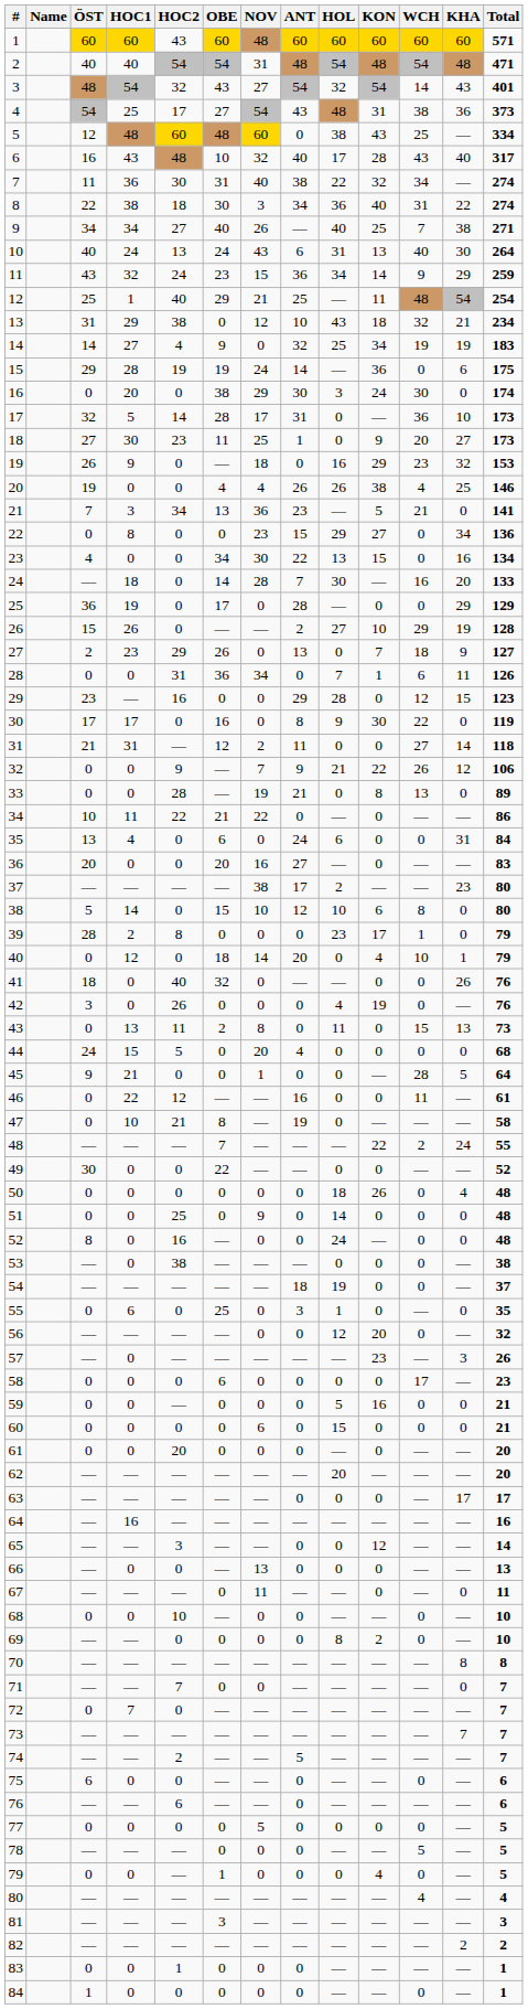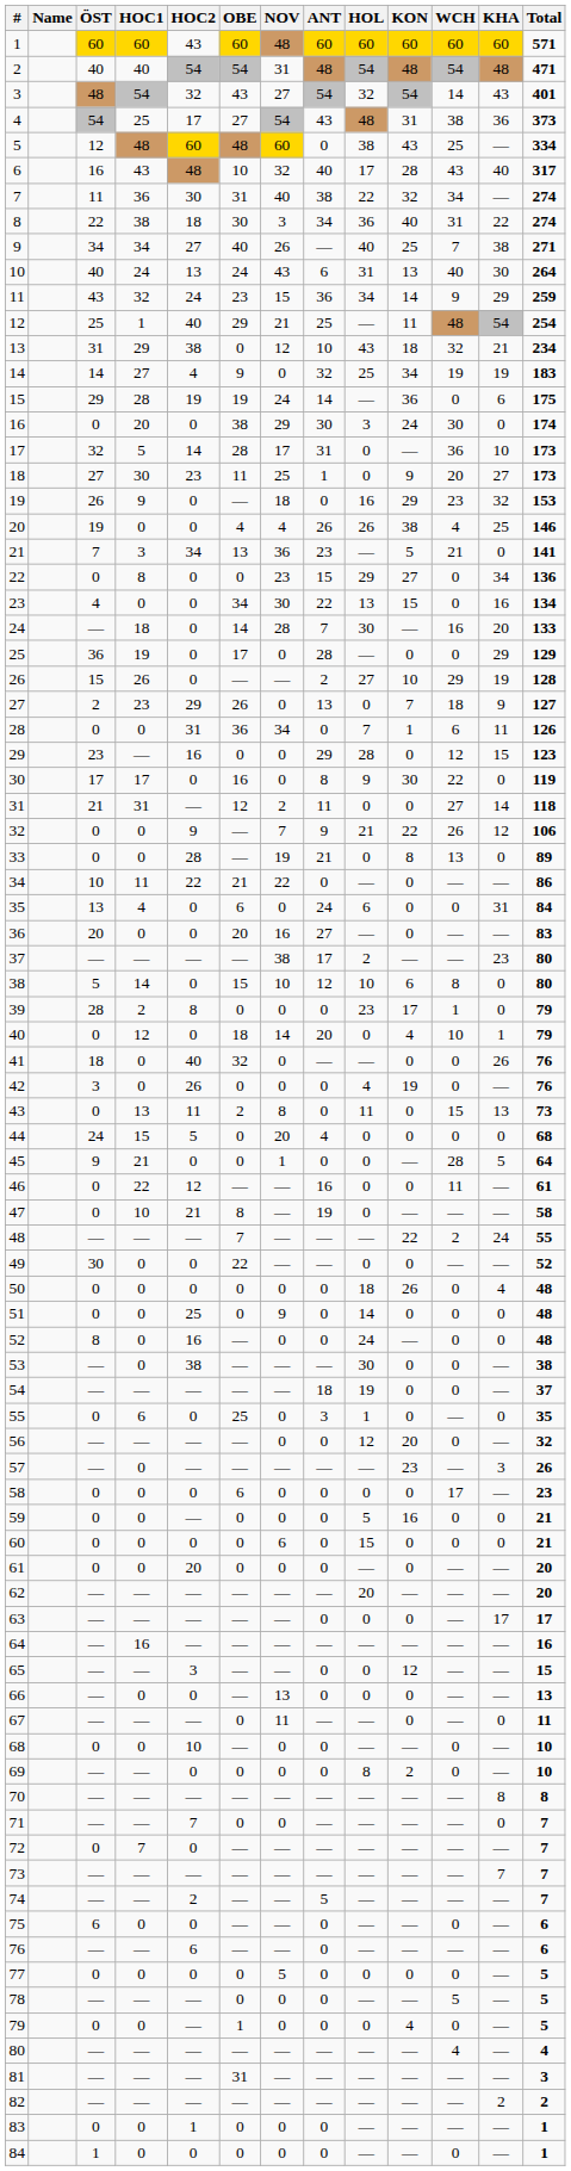 <table class="wikitable sortable" style="text-align:center;">
 <tr>
 <th>#</th>
 <th>Name</th>
 <th>ÖST</th>
 <th>HOC1</th>
 <th>HOC2</th>
 <th>OBE</th>
 <th>NOV</th>
 <th>ANT</th>
 <th>HOL</th>
 <th>KON</th>
 <th>WCH</th>
 <th>KHA</th>
 <th>Total</th>
 </tr>
 <tr>
 <td>1</td>
 <td align="left"></td>
 <td bgcolor="gold">60</td>
 <td bgcolor="gold">60</td>
 <td>43</td>
 <td bgcolor="gold">60</td>
 <td bgcolor=CC9966>48</td>
 <td bgcolor="gold">60</td>
 <td bgcolor="gold">60</td>
 <td bgcolor="gold">60</td>
 <td bgcolor="gold">60</td>
 <td bgcolor="gold">60</td>
 <td><strong>571</strong></td>
 </tr>
 <tr>
 <td>2</td>
 <td align="left"></td>
 <td>40</td>
 <td>40</td>
 <td bgcolor="silver">54</td>
 <td bgcolor="silver">54</td>
 <td>31</td>
 <td bgcolor=CC9966>48</td>
 <td bgcolor="silver">54</td>
 <td bgcolor=CC9966>48</td>
 <td bgcolor="silver">54</td>
 <td bgcolor=CC9966>48</td>
 <td><strong>471</strong></td>
 </tr>
 <tr>
 <td>3</td>
 <td align="left"></td>
 <td bgcolor=CC9966>48</td>
 <td bgcolor="silver">54</td>
 <td>32</td>
 <td>43</td>
 <td>27</td>
 <td bgcolor="silver">54</td>
 <td>32</td>
 <td bgcolor="silver">54</td>
 <td>14</td>
 <td>43</td>
 <td><strong>401</strong></td>
 </tr>
 <tr>
 <td>4</td>
 <td align="left"></td>
 <td bgcolor="silver">54</td>
 <td>25</td>
 <td>17</td>
 <td>27</td>
 <td bgcolor="silver">54</td>
 <td>43</td>
 <td bgcolor=CC9966>48</td>
 <td>31</td>
 <td>38</td>
 <td>36</td>
 <td><strong>373</strong></td>
 </tr>
 <tr>
 <td>5</td>
 <td align="left"></td>
 <td>12</td>
 <td bgcolor=CC9966>48</td>
 <td bgcolor="gold">60</td>
 <td bgcolor=CC9966>48</td>
 <td bgcolor="gold">60</td>
 <td>0</td>
 <td>38</td>
 <td>43</td>
 <td>25</td>
 <td>—</td>
 <td><strong>334</strong></td>
 </tr>
 <tr>
 <td>6</td>
 <td align="left"></td>
 <td>16</td>
 <td>43</td>
 <td bgcolor=CC9966>48</td>
 <td>10</td>
 <td>32</td>
 <td>40</td>
 <td>17</td>
 <td>28</td>
 <td>43</td>
 <td>40</td>
 <td><strong>317</strong></td>
 </tr>
 <tr>
 <td>7</td>
 <td align="left"></td>
 <td>11</td>
 <td>36</td>
 <td>30</td>
 <td>31</td>
 <td>40</td>
 <td>38</td>
 <td>22</td>
 <td>32</td>
 <td>34</td>
 <td>—</td>
 <td><strong>274</strong></td>
 </tr>
 <tr>
 <td>8</td>
 <td align="left"></td>
 <td>22</td>
 <td>38</td>
 <td>18</td>
 <td>30</td>
 <td>3</td>
 <td>34</td>
 <td>36</td>
 <td>40</td>
 <td>31</td>
 <td>22</td>
 <td><strong>274</strong></td>
 </tr>
 <tr>
 <td>9</td>
 <td align="left"></td>
 <td>34</td>
 <td>34</td>
 <td>27</td>
 <td>40</td>
 <td>26</td>
 <td>—</td>
 <td>40</td>
 <td>25</td>
 <td>7</td>
 <td>38</td>
 <td><strong>271</strong></td>
 </tr>
 <tr>
 <td>10</td>
 <td align="left"></td>
 <td>40</td>
 <td>24</td>
 <td>13</td>
 <td>24</td>
 <td>43</td>
 <td>6</td>
 <td>31</td>
 <td>13</td>
 <td>40</td>
 <td>30</td>
 <td><strong>264</strong></td>
 </tr>
 <tr>
 <td>11</td>
 <td align="left"></td>
 <td>43</td>
 <td>32</td>
 <td>24</td>
 <td>23</td>
 <td>15</td>
 <td>36</td>
 <td>34</td>
 <td>14</td>
 <td>9</td>
 <td>29</td>
 <td><strong>259</strong></td>
 </tr>
 <tr>
 <td>12</td>
 <td align="left"></td>
 <td>25</td>
 <td>1</td>
 <td>40</td>
 <td>29</td>
 <td>21</td>
 <td>25</td>
 <td>—</td>
 <td>11</td>
 <td bgcolor=CC9966>48</td>
 <td bgcolor="silver">54</td>
 <td><strong>254</strong></td>
 </tr>
 <tr>
 <td>13</td>
 <td align="left"></td>
 <td>31</td>
 <td>29</td>
 <td>38</td>
 <td>0</td>
 <td>12</td>
 <td>10</td>
 <td>43</td>
 <td>18</td>
 <td>32</td>
 <td>21</td>
 <td><strong>234</strong></td>
 </tr>
 <tr>
 <td>14</td>
 <td align="left"></td>
 <td>14</td>
 <td>27</td>
 <td>4</td>
 <td>9</td>
 <td>0</td>
 <td>32</td>
 <td>25</td>
 <td>34</td>
 <td>19</td>
 <td>19</td>
 <td><strong>183</strong></td>
 </tr>
 <tr>
 <td>15</td>
 <td align="left"></td>
 <td>29</td>
 <td>28</td>
 <td>19</td>
 <td>19</td>
 <td>24</td>
 <td>14</td>
 <td>—</td>
 <td>36</td>
 <td>0</td>
 <td>6</td>
 <td><strong>175</strong></td>
 </tr>
 <tr>
 <td>16</td>
 <td align="left"></td>
 <td>0</td>
 <td>20</td>
 <td>0</td>
 <td>38</td>
 <td>29</td>
 <td>30</td>
 <td>3</td>
 <td>24</td>
 <td>30</td>
 <td>0</td>
 <td><strong>174</strong></td>
 </tr>
 <tr>
 <td>17</td>
 <td align="left"></td>
 <td>32</td>
 <td>5</td>
 <td>14</td>
 <td>28</td>
 <td>17</td>
 <td>31</td>
 <td>0</td>
 <td>—</td>
 <td>36</td>
 <td>10</td>
 <td><strong>173</strong></td>
 </tr>
 <tr>
 <td>18</td>
 <td align="left"></td>
 <td>27</td>
 <td>30</td>
 <td>23</td>
 <td>11</td>
 <td>25</td>
 <td>1</td>
 <td>0</td>
 <td>9</td>
 <td>20</td>
 <td>27</td>
 <td><strong>173</strong></td>
 </tr>
 <tr>
 <td>19</td>
 <td align="left"></td>
 <td>26</td>
 <td>9</td>
 <td>0</td>
 <td>—</td>
 <td>18</td>
 <td>0</td>
 <td>16</td>
 <td>29</td>
 <td>23</td>
 <td>32</td>
 <td><strong>153</strong></td>
 </tr>
 <tr>
 <td>20</td>
 <td align="left"></td>
 <td>19</td>
 <td>0</td>
 <td>0</td>
 <td>4</td>
 <td>4</td>
 <td>26</td>
 <td>26</td>
 <td>38</td>
 <td>4</td>
 <td>25</td>
 <td><strong>146</strong></td>
 </tr>
 <tr>
 <td>21</td>
 <td align="left"></td>
 <td>7</td>
 <td>3</td>
 <td>34</td>
 <td>13</td>
 <td>36</td>
 <td>23</td>
 <td>—</td>
 <td>5</td>
 <td>21</td>
 <td>0</td>
 <td><strong>141</strong></td>
 </tr>
 <tr>
 <td>22</td>
 <td align="left"></td>
 <td>0</td>
 <td>8</td>
 <td>0</td>
 <td>0</td>
 <td>23</td>
 <td>15</td>
 <td>29</td>
 <td>27</td>
 <td>0</td>
 <td>34</td>
 <td><strong>136</strong></td>
 </tr>
 <tr>
 <td>23</td>
 <td align="left"></td>
 <td>4</td>
 <td>0</td>
 <td>0</td>
 <td>34</td>
 <td>30</td>
 <td>22</td>
 <td>13</td>
 <td>15</td>
 <td>0</td>
 <td>16</td>
 <td><strong>134</strong></td>
 </tr>
 <tr>
 <td>24</td>
 <td align="left"></td>
 <td>—</td>
 <td>18</td>
 <td>0</td>
 <td>14</td>
 <td>28</td>
 <td>7</td>
 <td>30</td>
 <td>—</td>
 <td>16</td>
 <td>20</td>
 <td><strong>133</strong></td>
 </tr>
 <tr>
 <td>25</td>
 <td align="left"></td>
 <td>36</td>
 <td>19</td>
 <td>0</td>
 <td>17</td>
 <td>0</td>
 <td>28</td>
 <td>—</td>
 <td>0</td>
 <td>0</td>
 <td>29</td>
 <td><strong>129</strong></td>
 </tr>
 <tr>
 <td>26</td>
 <td align="left"></td>
 <td>15</td>
 <td>26</td>
 <td>0</td>
 <td>—</td>
 <td>—</td>
 <td>2</td>
 <td>27</td>
 <td>10</td>
 <td>29</td>
 <td>19</td>
 <td><strong>128</strong></td>
 </tr>
 <tr>
 <td>27</td>
 <td align="left"></td>
 <td>2</td>
 <td>23</td>
 <td>29</td>
 <td>26</td>
 <td>0</td>
 <td>13</td>
 <td>0</td>
 <td>7</td>
 <td>18</td>
 <td>9</td>
 <td><strong>127</strong></td>
 </tr>
 <tr>
 <td>28</td>
 <td align="left"></td>
 <td>0</td>
 <td>0</td>
 <td>31</td>
 <td>36</td>
 <td>34</td>
 <td>0</td>
 <td>7</td>
 <td>1</td>
 <td>6</td>
 <td>11</td>
 <td><strong>126</strong></td>
 </tr>
 <tr>
 <td>29</td>
 <td align="left"></td>
 <td>23</td>
 <td>—</td>
 <td>16</td>
 <td>0</td>
 <td>0</td>
 <td>29</td>
 <td>28</td>
 <td>0</td>
 <td>12</td>
 <td>15</td>
 <td><strong>123</strong></td>
 </tr>
 <tr>
 <td>30</td>
 <td align="left"></td>
 <td>17</td>
 <td>17</td>
 <td>0</td>
 <td>16</td>
 <td>0</td>
 <td>8</td>
 <td>9</td>
 <td>30</td>
 <td>22</td>
 <td>0</td>
 <td><strong>119</strong></td>
 </tr>
 <tr>
 <td>31</td>
 <td align="left"></td>
 <td>21</td>
 <td>31</td>
 <td>—</td>
 <td>12</td>
 <td>2</td>
 <td>11</td>
 <td>0</td>
 <td>0</td>
 <td>27</td>
 <td>14</td>
 <td><strong>118</strong></td>
 </tr>
 <tr>
 <td>32</td>
 <td align="left"></td>
 <td>0</td>
 <td>0</td>
 <td>9</td>
 <td>—</td>
 <td>7</td>
 <td>9</td>
 <td>21</td>
 <td>22</td>
 <td>26</td>
 <td>12</td>
 <td><strong>106</strong></td>
 </tr>
 <tr>
 <td>33</td>
 <td align="left"></td>
 <td>0</td>
 <td>0</td>
 <td>28</td>
 <td>—</td>
 <td>19</td>
 <td>21</td>
 <td>0</td>
 <td>8</td>
 <td>13</td>
 <td>0</td>
 <td><strong>89</strong></td>
 </tr>
 <tr>
 <td>34</td>
 <td align="left"></td>
 <td>10</td>
 <td>11</td>
 <td>22</td>
 <td>21</td>
 <td>22</td>
 <td>0</td>
 <td>—</td>
 <td>0</td>
 <td>—</td>
 <td>—</td>
 <td><strong>86</strong></td>
 </tr>
 <tr>
 <td>35</td>
 <td align="left"></td>
 <td>13</td>
 <td>4</td>
 <td>0</td>
 <td>6</td>
 <td>0</td>
 <td>24</td>
 <td>6</td>
 <td>0</td>
 <td>0</td>
 <td>31</td>
 <td><strong>84</strong></td>
 </tr>
 <tr>
 <td>36</td>
 <td align="left"></td>
 <td>20</td>
 <td>0</td>
 <td>0</td>
 <td>20</td>
 <td>16</td>
 <td>27</td>
 <td>—</td>
 <td>0</td>
 <td>—</td>
 <td>—</td>
 <td><strong>83</strong></td>
 </tr>
 <tr>
 <td>37</td>
 <td align="left"></td>
 <td>—</td>
 <td>—</td>
 <td>—</td>
 <td>—</td>
 <td>38</td>
 <td>17</td>
 <td>2</td>
 <td>—</td>
 <td>—</td>
 <td>23</td>
 <td><strong>80</strong></td>
 </tr>
 <tr>
 <td>38</td>
 <td align="left"></td>
 <td>5</td>
 <td>14</td>
 <td>0</td>
 <td>15</td>
 <td>10</td>
 <td>12</td>
 <td>10</td>
 <td>6</td>
 <td>8</td>
 <td>0</td>
 <td><strong>80</strong></td>
 </tr>
 <tr>
 <td>39</td>
 <td align="left"></td>
 <td>28</td>
 <td>2</td>
 <td>8</td>
 <td>0</td>
 <td>0</td>
 <td>0</td>
 <td>23</td>
 <td>17</td>
 <td>1</td>
 <td>0</td>
 <td><strong>79</strong></td>
 </tr>
 <tr>
 <td>40</td>
 <td align="left"></td>
 <td>0</td>
 <td>12</td>
 <td>0</td>
 <td>18</td>
 <td>14</td>
 <td>20</td>
 <td>0</td>
 <td>4</td>
 <td>10</td>
 <td>1</td>
 <td><strong>79</strong></td>
 </tr>
 <tr>
 <td>41</td>
 <td align="left"></td>
 <td>18</td>
 <td>0</td>
 <td>40</td>
 <td>32</td>
 <td>0</td>
 <td>—</td>
 <td>—</td>
 <td>0</td>
 <td>0</td>
 <td>26</td>
 <td><strong>76</strong></td>
 </tr>
 <tr>
 <td>42</td>
 <td align="left"></td>
 <td>3</td>
 <td>0</td>
 <td>26</td>
 <td>0</td>
 <td>0</td>
 <td>0</td>
 <td>4</td>
 <td>19</td>
 <td>0</td>
 <td>—</td>
 <td><strong>76</strong></td>
 </tr>
 <tr>
 <td>43</td>
 <td align="left"></td>
 <td>0</td>
 <td>13</td>
 <td>11</td>
 <td>2</td>
 <td>8</td>
 <td>0</td>
 <td>11</td>
 <td>0</td>
 <td>15</td>
 <td>13</td>
 <td><strong>73</strong></td>
 </tr>
 <tr>
 <td>44</td>
 <td align="left"></td>
 <td>24</td>
 <td>15</td>
 <td>5</td>
 <td>0</td>
 <td>20</td>
 <td>4</td>
 <td>0</td>
 <td>0</td>
 <td>0</td>
 <td>0</td>
 <td><strong>68</strong></td>
 </tr>
 <tr>
 <td>45</td>
 <td align="left"></td>
 <td>9</td>
 <td>21</td>
 <td>0</td>
 <td>0</td>
 <td>1</td>
 <td>0</td>
 <td>0</td>
 <td>—</td>
 <td>28</td>
 <td>5</td>
 <td><strong>64</strong></td>
 </tr>
 <tr>
 <td>46</td>
 <td align="left"></td>
 <td>0</td>
 <td>22</td>
 <td>12</td>
 <td>—</td>
 <td>—</td>
 <td>16</td>
 <td>0</td>
 <td>0</td>
 <td>11</td>
 <td>—</td>
 <td><strong>61</strong></td>
 </tr>
 <tr>
 <td>47</td>
 <td align="left"></td>
 <td>0</td>
 <td>10</td>
 <td>21</td>
 <td>8</td>
 <td>—</td>
 <td>19</td>
 <td>0</td>
 <td>—</td>
 <td>—</td>
 <td>—</td>
 <td><strong>58</strong></td>
 </tr>
 <tr>
 <td>48</td>
 <td align="left"></td>
 <td>—</td>
 <td>—</td>
 <td>—</td>
 <td>7</td>
 <td>—</td>
 <td>—</td>
 <td>—</td>
 <td>22</td>
 <td>2</td>
 <td>24</td>
 <td><strong>55</strong></td>
 </tr>
 <tr>
 <td>49</td>
 <td align="left"></td>
 <td>30</td>
 <td>0</td>
 <td>0</td>
 <td>22</td>
 <td>—</td>
 <td>—</td>
 <td>0</td>
 <td>0</td>
 <td>—</td>
 <td>—</td>
 <td><strong>52</strong></td>
 </tr>
 <tr>
 <td>50</td>
 <td align="left"></td>
 <td>0</td>
 <td>0</td>
 <td>0</td>
 <td>0</td>
 <td>0</td>
 <td>0</td>
 <td>18</td>
 <td>26</td>
 <td>0</td>
 <td>4</td>
 <td><strong>48</strong></td>
 </tr>
 <tr>
 <td>51</td>
 <td align="left"></td>
 <td>0</td>
 <td>0</td>
 <td>25</td>
 <td>0</td>
 <td>9</td>
 <td>0</td>
 <td>14</td>
 <td>0</td>
 <td>0</td>
 <td>0</td>
 <td><strong>48</strong></td>
 </tr>
 <tr>
 <td>52</td>
 <td align="left"></td>
 <td>8</td>
 <td>0</td>
 <td>16</td>
 <td>—</td>
 <td>0</td>
 <td>0</td>
 <td>24</td>
 <td>—</td>
 <td>0</td>
 <td>0</td>
 <td><strong>48</strong></td>
 </tr>
 <tr>
 <td>53</td>
 <td align="left"></td>
 <td>—</td>
 <td>0</td>
 <td>38</td>
 <td>—</td>
 <td>—</td>
 <td>—</td>
-<td>0</td>
+<td>30</td>
 <td>0</td>
 <td>0</td>
 <td>—</td>
 <td><strong>38</strong></td>
 </tr>
 <tr>
 <td>54</td>
 <td align="left"></td>
 <td>—</td>
 <td>—</td>
 <td>—</td>
 <td>—</td>
 <td>—</td>
 <td>18</td>
 <td>19</td>
 <td>0</td>
 <td>0</td>
 <td>—</td>
 <td><strong>37</strong></td>
 </tr>
 <tr>
 <td>55</td>
 <td align="left"></td>
 <td>0</td>
 <td>6</td>
 <td>0</td>
 <td>25</td>
 <td>0</td>
 <td>3</td>
 <td>1</td>
 <td>0</td>
 <td>—</td>
 <td>0</td>
 <td><strong>35</strong></td>
 </tr>
 <tr>
 <td>56</td>
 <td align="left"></td>
 <td>—</td>
 <td>—</td>
 <td>—</td>
 <td>—</td>
 <td>0</td>
 <td>0</td>
 <td>12</td>
 <td>20</td>
 <td>0</td>
 <td>—</td>
 <td><strong>32</strong></td>
 </tr>
 <tr>
 <td>57</td>
 <td align="left"></td>
 <td>—</td>
 <td>0</td>
 <td>—</td>
 <td>—</td>
 <td>—</td>
 <td>—</td>
 <td>—</td>
 <td>23</td>
 <td>—</td>
 <td>3</td>
 <td><strong>26</strong></td>
 </tr>
 <tr>
 <td>58</td>
 <td align="left"></td>
 <td>0</td>
 <td>0</td>
 <td>0</td>
 <td>6</td>
 <td>0</td>
 <td>0</td>
 <td>0</td>
 <td>0</td>
 <td>17</td>
 <td>—</td>
 <td><strong>23</strong></td>
 </tr>
 <tr>
 <td>59</td>
 <td align="left"></td>
 <td>0</td>
 <td>0</td>
 <td>—</td>
 <td>0</td>
 <td>0</td>
 <td>0</td>
 <td>5</td>
 <td>16</td>
 <td>0</td>
 <td>0</td>
 <td><strong>21</strong></td>
 </tr>
 <tr>
 <td>60</td>
 <td align="left"></td>
 <td>0</td>
 <td>0</td>
 <td>0</td>
 <td>0</td>
 <td>6</td>
 <td>0</td>
 <td>15</td>
 <td>0</td>
 <td>0</td>
 <td>0</td>
 <td><strong>21</strong></td>
 </tr>
 <tr>
 <td>61</td>
 <td align="left"></td>
 <td>0</td>
 <td>0</td>
 <td>20</td>
 <td>0</td>
 <td>0</td>
 <td>0</td>
 <td>—</td>
 <td>0</td>
 <td>—</td>
 <td>—</td>
 <td><strong>20</strong></td>
 </tr>
 <tr>
 <td>62</td>
 <td align="left"></td>
 <td>—</td>
 <td>—</td>
 <td>—</td>
 <td>—</td>
 <td>—</td>
 <td>—</td>
 <td>20</td>
 <td>—</td>
 <td>—</td>
 <td>—</td>
 <td><strong>20</strong></td>
 </tr>
 <tr>
 <td>63</td>
 <td align="left"></td>
 <td>—</td>
 <td>—</td>
 <td>—</td>
 <td>—</td>
 <td>—</td>
 <td>0</td>
 <td>0</td>
 <td>0</td>
 <td>—</td>
 <td>17</td>
 <td><strong>17</strong></td>
 </tr>
 <tr>
 <td>64</td>
 <td align="left"></td>
 <td>—</td>
 <td>16</td>
 <td>—</td>
 <td>—</td>
 <td>—</td>
 <td>—</td>
 <td>—</td>
 <td>—</td>
 <td>—</td>
 <td>—</td>
 <td><strong>16</strong></td>
 </tr>
 <tr>
 <td>65</td>
 <td align="left"></td>
 <td>—</td>
 <td>—</td>
 <td>3</td>
 <td>—</td>
 <td>—</td>
 <td>0</td>
 <td>0</td>
 <td>12</td>
 <td>—</td>
 <td>—</td>
-<td><strong>14</strong></td>
+<td><strong>15</strong></td>
 </tr>
 <tr>
 <td>66</td>
 <td align="left"></td>
 <td>—</td>
 <td>0</td>
 <td>0</td>
 <td>—</td>
 <td>13</td>
 <td>0</td>
 <td>0</td>
 <td>0</td>
 <td>—</td>
 <td>—</td>
 <td><strong>13</strong></td>
 </tr>
 <tr>
 <td>67</td>
 <td align="left"></td>
 <td>—</td>
 <td>—</td>
 <td>—</td>
 <td>0</td>
 <td>11</td>
 <td>—</td>
 <td>—</td>
 <td>0</td>
 <td>—</td>
 <td>0</td>
 <td><strong>11</strong></td>
 </tr>
 <tr>
 <td>68</td>
 <td align="left"></td>
 <td>0</td>
 <td>0</td>
 <td>10</td>
 <td>—</td>
 <td>0</td>
 <td>0</td>
 <td>—</td>
 <td>—</td>
 <td>0</td>
 <td>—</td>
 <td><strong>10</strong></td>
 </tr>
 <tr>
 <td>69</td>
 <td align="left"></td>
 <td>—</td>
 <td>—</td>
 <td>0</td>
 <td>0</td>
 <td>0</td>
 <td>0</td>
 <td>8</td>
 <td>2</td>
 <td>0</td>
 <td>—</td>
 <td><strong>10</strong></td>
 </tr>
 <tr>
 <td>70</td>
 <td align="left"></td>
 <td>—</td>
 <td>—</td>
 <td>—</td>
 <td>—</td>
 <td>—</td>
 <td>—</td>
 <td>—</td>
 <td>—</td>
 <td>—</td>
 <td>8</td>
 <td><strong>8</strong></td>
 </tr>
 <tr>
 <td>71</td>
 <td align="left"></td>
 <td>—</td>
 <td>—</td>
 <td>7</td>
 <td>0</td>
 <td>0</td>
 <td>—</td>
 <td>—</td>
 <td>—</td>
 <td>—</td>
 <td>0</td>
 <td><strong>7</strong></td>
 </tr>
 <tr>
 <td>72</td>
 <td align="left"></td>
 <td>0</td>
 <td>7</td>
 <td>0</td>
 <td>—</td>
 <td>—</td>
 <td>—</td>
 <td>—</td>
 <td>—</td>
 <td>—</td>
 <td>—</td>
 <td><strong>7</strong></td>
 </tr>
 <tr>
 <td>73</td>
 <td align="left"></td>
 <td>—</td>
 <td>—</td>
 <td>—</td>
 <td>—</td>
 <td>—</td>
 <td>—</td>
 <td>—</td>
 <td>—</td>
 <td>—</td>
 <td>7</td>
 <td><strong>7</strong></td>
 </tr>
 <tr>
 <td>74</td>
 <td align="left"></td>
 <td>—</td>
 <td>—</td>
 <td>2</td>
 <td>—</td>
 <td>—</td>
 <td>5</td>
 <td>—</td>
 <td>—</td>
 <td>—</td>
 <td>—</td>
 <td><strong>7</strong></td>
 </tr>
 <tr>
 <td>75</td>
 <td align="left"></td>
 <td>6</td>
 <td>0</td>
 <td>0</td>
 <td>—</td>
 <td>—</td>
 <td>0</td>
 <td>—</td>
 <td>—</td>
 <td>0</td>
 <td>—</td>
 <td><strong>6</strong></td>
 </tr>
 <tr>
 <td>76</td>
 <td align="left"></td>
 <td>—</td>
 <td>—</td>
 <td>6</td>
 <td>—</td>
 <td>—</td>
 <td>0</td>
 <td>—</td>
 <td>—</td>
 <td>—</td>
 <td>—</td>
 <td><strong>6</strong></td>
 </tr>
 <tr>
 <td>77</td>
 <td align="left"></td>
 <td>0</td>
 <td>0</td>
 <td>0</td>
 <td>0</td>
 <td>5</td>
 <td>0</td>
 <td>0</td>
 <td>0</td>
 <td>0</td>
 <td>—</td>
 <td><strong>5</strong></td>
 </tr>
 <tr>
 <td>78</td>
 <td align="left"></td>
 <td>—</td>
 <td>—</td>
 <td>—</td>
 <td>0</td>
 <td>0</td>
 <td>0</td>
 <td>—</td>
 <td>—</td>
 <td>5</td>
 <td>—</td>
 <td><strong>5</strong></td>
 </tr>
 <tr>
 <td>79</td>
 <td align="left"></td>
 <td>0</td>
 <td>0</td>
 <td>—</td>
 <td>1</td>
 <td>0</td>
 <td>0</td>
 <td>0</td>
 <td>4</td>
 <td>0</td>
 <td>—</td>
 <td><strong>5</strong></td>
 </tr>
 <tr>
 <td>80</td>
 <td align="left"></td>
 <td>—</td>
 <td>—</td>
 <td>—</td>
 <td>—</td>
 <td>—</td>
 <td>—</td>
 <td>—</td>
 <td>—</td>
 <td>4</td>
 <td>—</td>
 <td><strong>4</strong></td>
 </tr>
 <tr>
 <td>81</td>
 <td align="left"></td>
 <td>—</td>
 <td>—</td>
 <td>—</td>
-<td>3</td>
+<td>31</td>
 <td>—</td>
 <td>—</td>
 <td>—</td>
 <td>—</td>
 <td>—</td>
 <td>—</td>
 <td><strong>3</strong></td>
 </tr>
 <tr>
 <td>82</td>
 <td align="left"></td>
 <td>—</td>
 <td>—</td>
 <td>—</td>
 <td>—</td>
 <td>—</td>
 <td>—</td>
 <td>—</td>
 <td>—</td>
 <td>—</td>
 <td>2</td>
 <td><strong>2</strong></td>
 </tr>
 <tr>
 <td>83</td>
 <td align="left"></td>
 <td>0</td>
 <td>0</td>
 <td>1</td>
 <td>0</td>
 <td>0</td>
 <td>0</td>
 <td>—</td>
 <td>—</td>
 <td>—</td>
 <td>—</td>
 <td><strong>1</strong></td>
 </tr>
 <tr>
 <td>84</td>
 <td align="left"></td>
 <td>1</td>
 <td>0</td>
 <td>0</td>
 <td>0</td>
 <td>0</td>
 <td>0</td>
 <td>—</td>
 <td>—</td>
 <td>0</td>
 <td>—</td>
 <td><strong>1</strong></td>
 </tr>
 </table>
